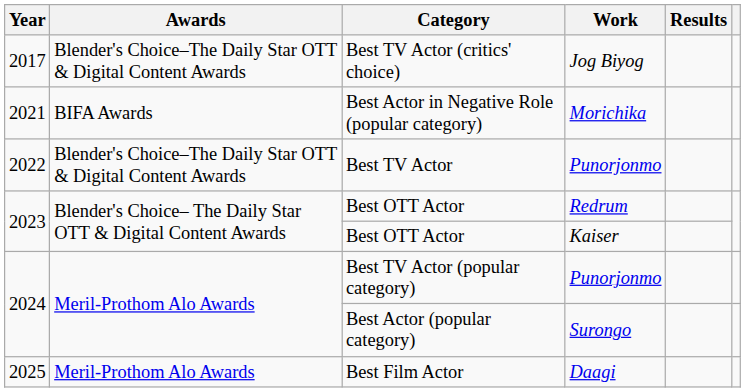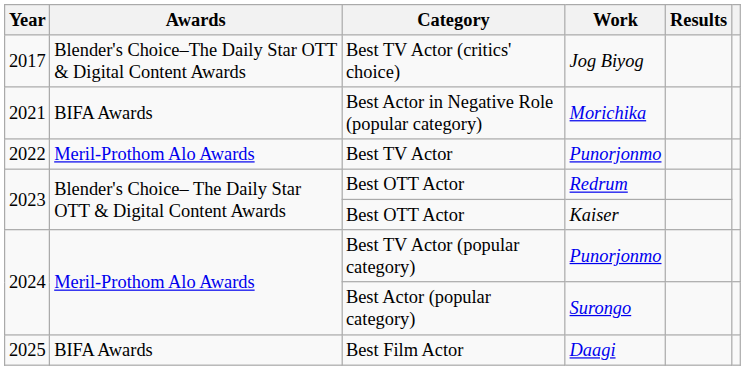 <table class="wikitable" style="font-size: 95%;">
 <tr>
 <th>Year</th>
 <th>Awards</th>
 <th>Category</th>
 <th>Work</th>
 <th>Results</th>
 <th></th>
 </tr>
 <tr>
 <td>2017</td>
 <td>Blender's Choice–The Daily Star OTT & Digital Content Awards</td>
 <td>Best TV Actor (critics' choice)</td>
 <td><em>Jog Biyog</em></td>
 <td></td>
 <td></td>
 </tr>
 <tr>
 <td>2021</td>
 <td>BIFA Awards</td>
 <td>Best Actor in Negative Role (popular category)</td>
 <td><em><a href='#'>Morichika</a></em></td>
 <td></td>
 <td></td>
 </tr>
 <tr>
 <td>2022</td>
-<td>Blender's Choice–The Daily Star OTT & Digital Content Awards</td>
+<td><a href='#'>Meril-Prothom Alo Awards</a></td>
 <td>Best TV Actor</td>
 <td><em><a href='#'>Punorjonmo</a></em></td>
 <td></td>
 <td></td>
 </tr>
 <tr>
 <td rowspan="2">2023</td>
 <td rowspan="2">Blender's Choice– The Daily Star OTT & Digital Content Awards</td>
 <td>Best OTT Actor</td>
 <td><em><a href='#'>Redrum</a></em></td>
 <td></td>
 <td rowspan="2"></td>
 </tr>
 <tr>
 <td>Best OTT Actor</td>
 <td><em>Kaiser</em></td>
 <td></td>
 </tr>
 <tr>
 <td rowspan="2">2024</td>
 <td rowspan="2"><a href='#'>Meril-Prothom Alo Awards</a></td>
 <td>Best TV Actor (popular category)</td>
 <td><a href='#'><em>Punorjonmo</em></a></td>
 <td></td>
 <td></td>
 </tr>
 <tr>
 <td>Best Actor (popular category)</td>
 <td><em><a href='#'>Surongo</a></em></td>
 <td></td>
 <td></td>
 </tr>
 <tr>
 <td>2025</td>
-<td><a href='#'>Meril-Prothom Alo Awards</a></td>
+<td>BIFA Awards</td>
 <td>Best Film Actor</td>
 <td><em><a href='#'>Daagi</a></em></td>
 <td></td>
 <td></td>
 </tr>
 </table>
